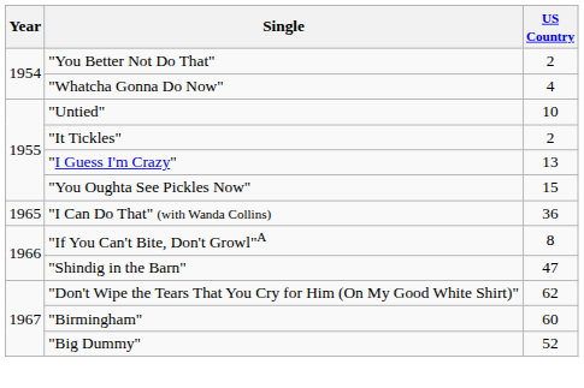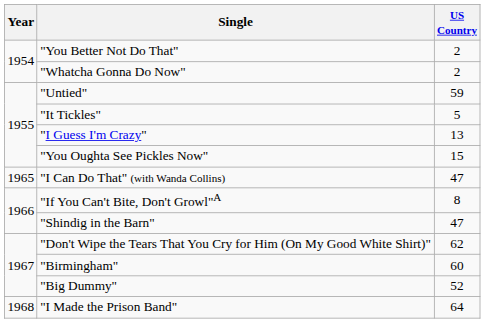 <table class="wikitable">
 <tr>
 <th>Year</th>
 <th>Single</th>
 <th width="45"><small><a href='#'>US Country</a></small></th>
 </tr>
 <tr>
 <td rowspan="2">1954</td>
 <td>"You Better Not Do That"</td>
 <td align="center">2</td>
 </tr>
 <tr>
 <td>"Whatcha Gonna Do Now"</td>
-<td align="center">4</td>
+<td align="center">2</td>
 </tr>
 <tr>
 <td rowspan="4">1955</td>
 <td>"Untied"</td>
-<td align="center">10</td>
+<td align="center">59</td>
 </tr>
 <tr>
 <td>"It Tickles"</td>
-<td align="center">2</td>
+<td align="center">5</td>
 </tr>
 <tr>
 <td>"<a href='#'>I Guess I'm Crazy</a>"</td>
 <td align="center">13</td>
 </tr>
 <tr>
 <td>"You Oughta See Pickles Now"</td>
 <td align="center">15</td>
 </tr>
 <tr>
 <td>1965</td>
 <td>"I Can Do That" <small>(with Wanda Collins)</small></td>
-<td align="center">36</td>
+<td align="center">47</td>
 </tr>
 <tr>
 <td rowspan="2">1966</td>
 <td>"If You Can't Bite, Don't Growl"<sup>A</sup></td>
 <td align="center">8</td>
 </tr>
 <tr>
 <td>"Shindig in the Barn"</td>
 <td align="center">47</td>
 </tr>
 <tr>
 <td rowspan="3">1967</td>
 <td>"Don't Wipe the Tears That You Cry for Him (On My Good White Shirt)"</td>
 <td align="center">62</td>
 </tr>
 <tr>
 <td>"Birmingham"</td>
 <td align="center">60</td>
 </tr>
 <tr>
 <td>"Big Dummy"</td>
 <td align="center">52</td>
 </tr>
+<tr>
+<td>1968</td>
+<td>"I Made the Prison Band"</td>
+<td align="center">64</td>
+</tr>
 </table>
